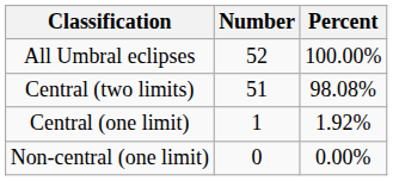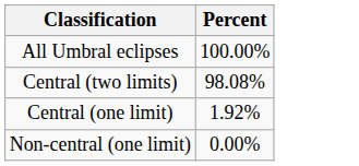 <table class="wikitable sortable">
 <tr align=center>
 <th>Classification</th>
-<th>Number</th>
 <th>Percent</th>
 </tr>
 <tr align=center>
 <td>All Umbral eclipses</td>
-<td>52</td>
 <td>100.00%</td>
 </tr>
 <tr align=center>
 <td>Central (two limits)</td>
-<td>51</td>
 <td>98.08%</td>
 </tr>
 <tr align=center>
 <td>Central (one limit)</td>
-<td>1</td>
 <td>1.92%</td>
 </tr>
 <tr align=center>
 <td>Non-central (one limit)</td>
-<td>0</td>
 <td>0.00%</td>
 </tr>
 </table>
